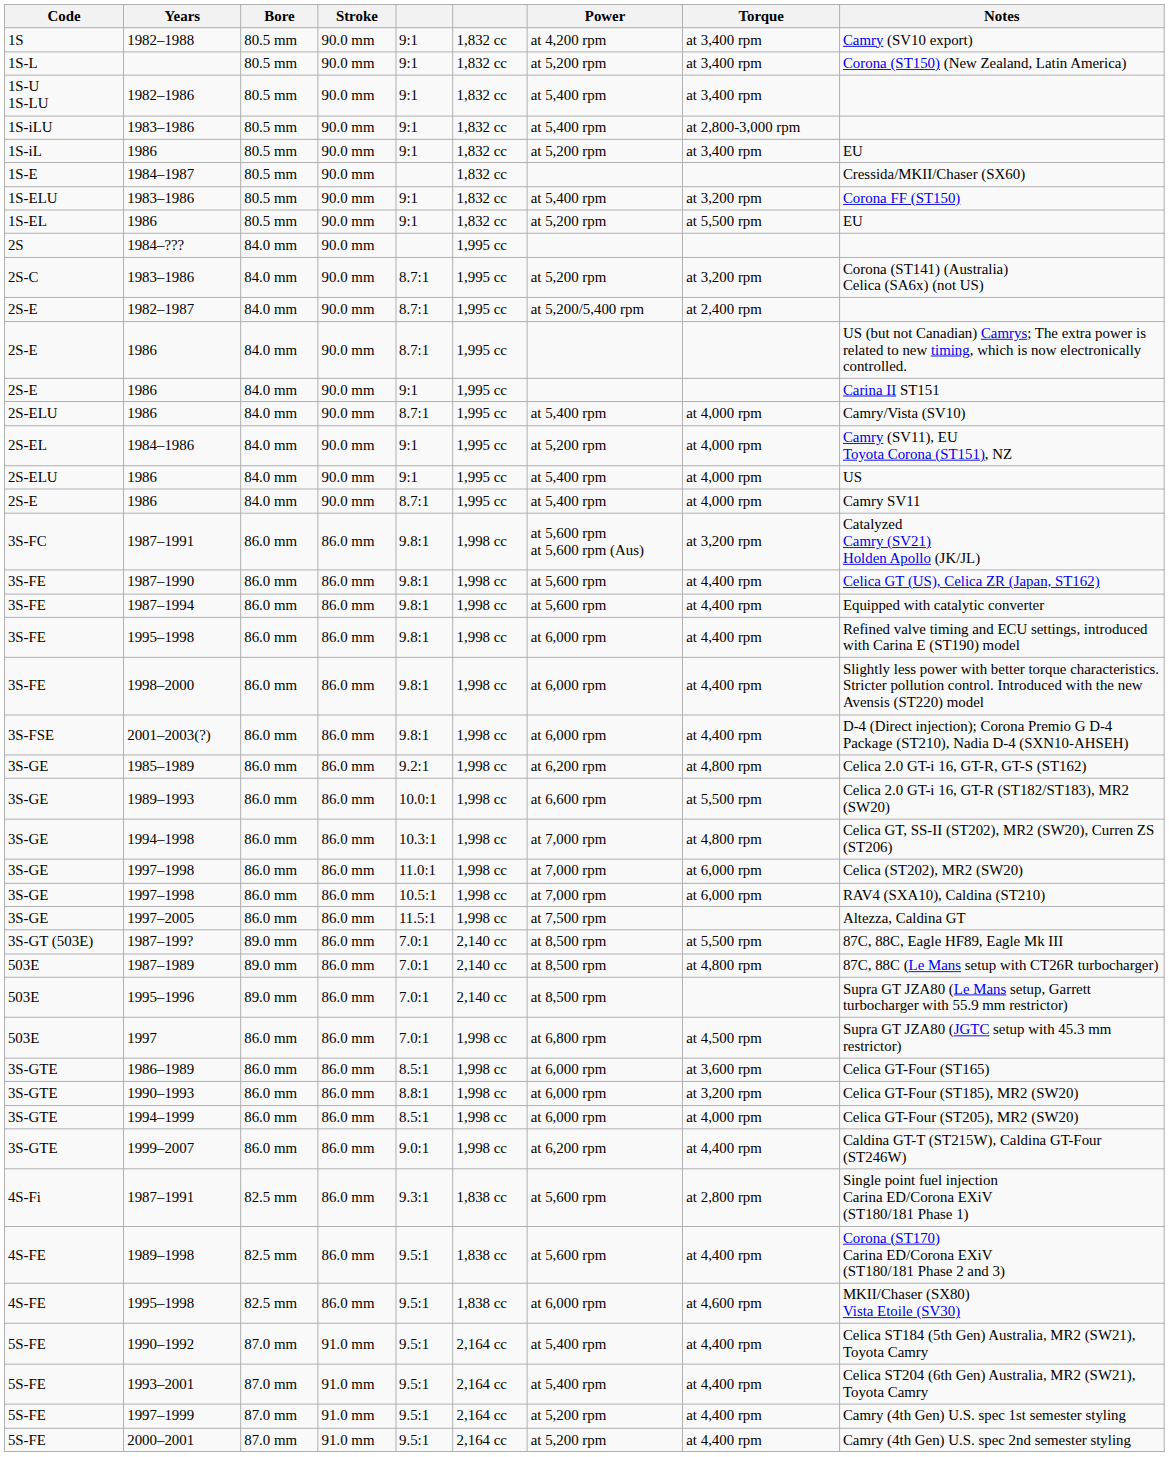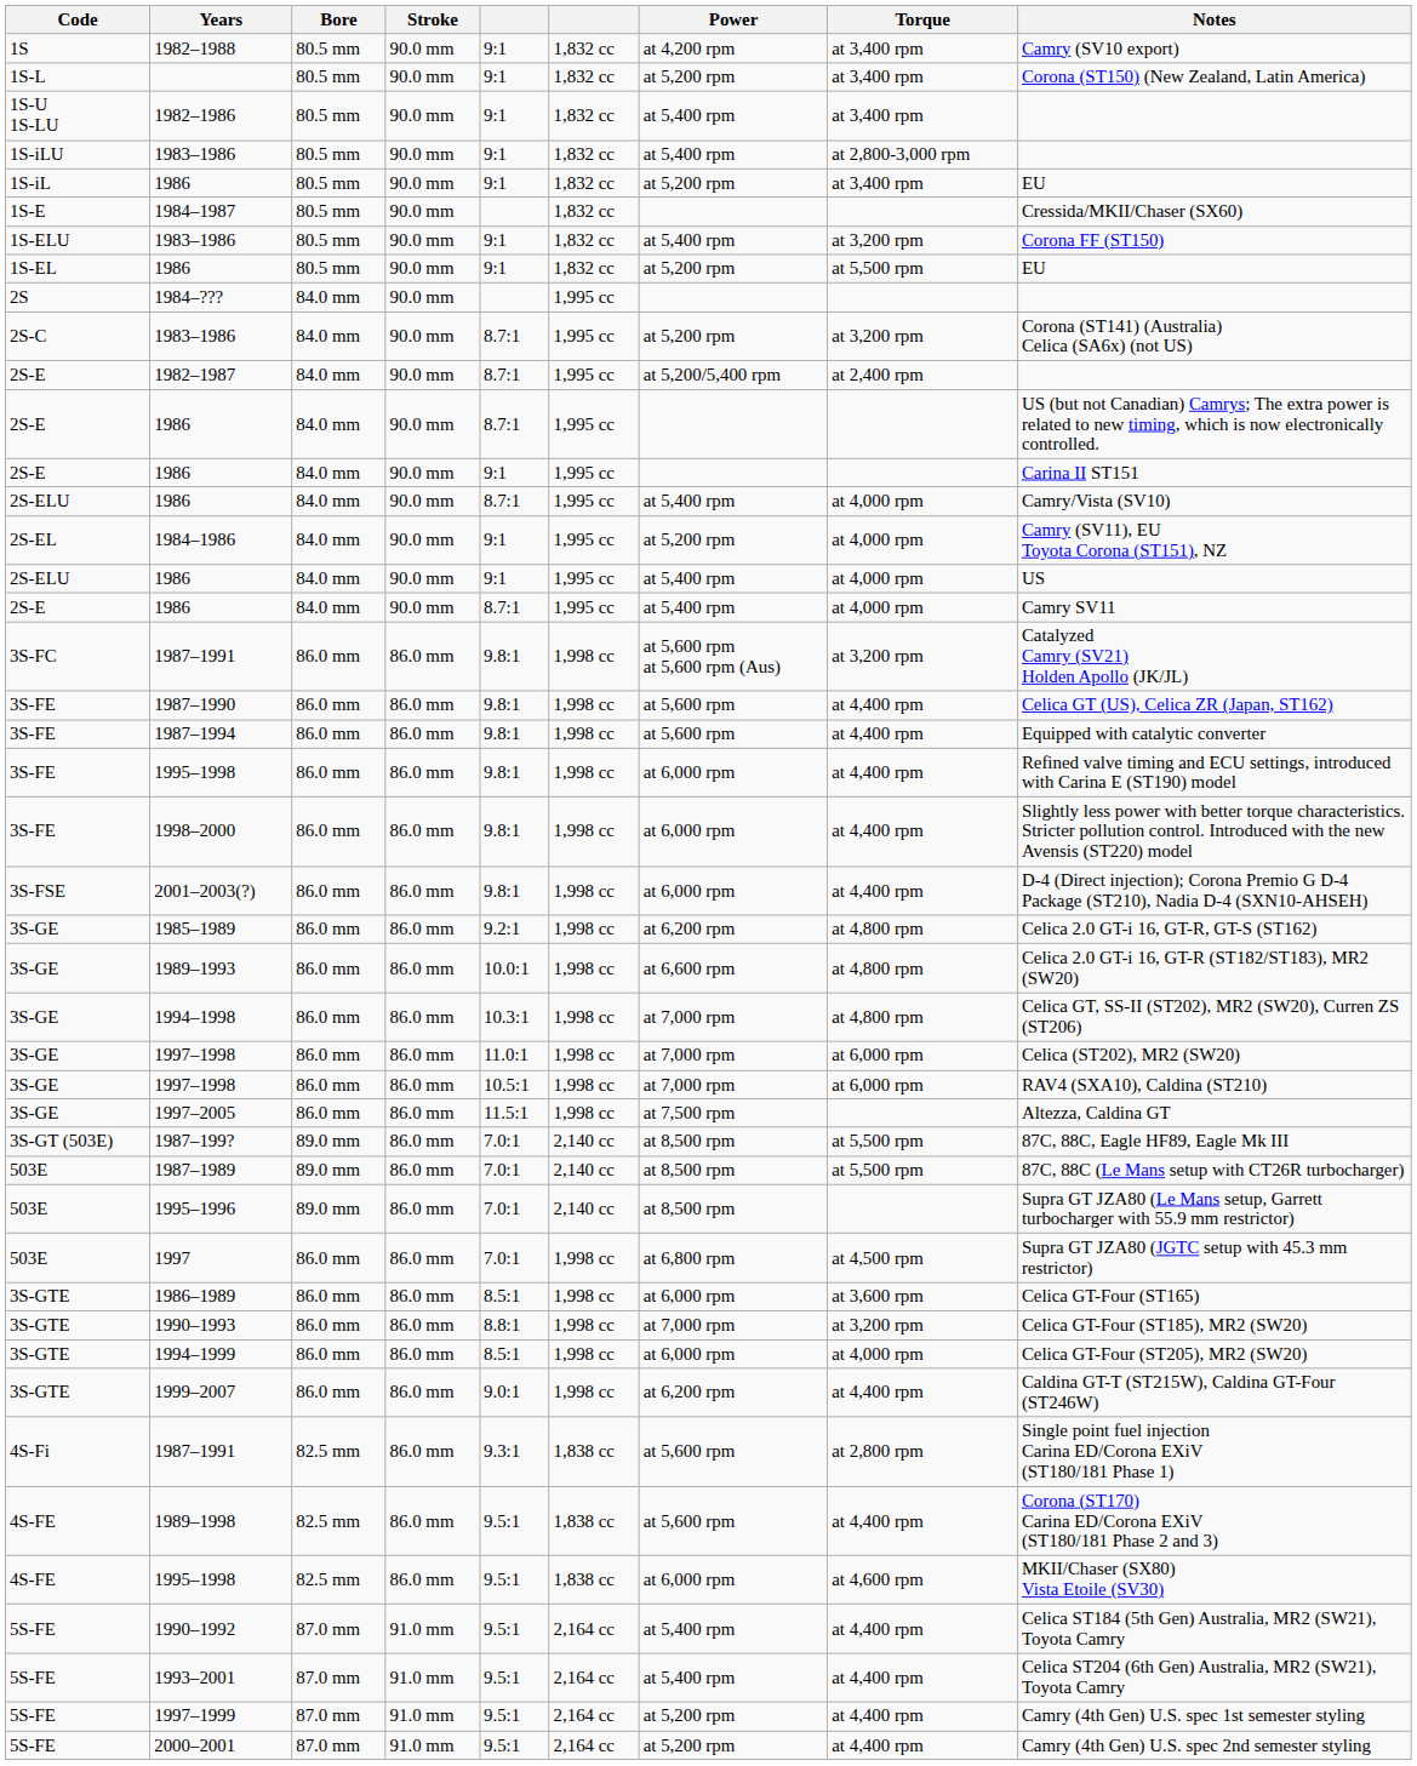 <table class="wikitable">
 <tr>
 <th>Code</th>
 <th>Years</th>
 <th>Bore</th>
 <th>Stroke</th>
 <th></th>
 <th></th>
 <th>Power</th>
 <th>Torque</th>
 <th width="28%;">Notes</th>
 </tr>
 <tr>
 <td>1S</td>
 <td>1982–1988</td>
 <td>80.5 mm</td>
 <td>90.0 mm</td>
 <td>9:1</td>
 <td>1,832 cc</td>
 <td> at 4,200 rpm</td>
 <td> at 3,400 rpm</td>
 <td><a href='#'>Camry</a> (SV10 export)</td>
 </tr>
 <tr>
 <td>1S-L</td>
 <td></td>
 <td>80.5 mm</td>
 <td>90.0 mm</td>
 <td>9:1</td>
 <td>1,832 cc</td>
 <td> at 5,200 rpm</td>
 <td> at 3,400 rpm</td>
 <td><a href='#'>Corona (ST150)</a> (New Zealand, Latin America)</td>
 </tr>
 <tr>
 <td>1S-U<br>1S-LU</td>
 <td>1982–1986</td>
 <td>80.5 mm</td>
 <td>90.0 mm</td>
 <td>9:1</td>
 <td>1,832 cc</td>
 <td> at 5,400 rpm</td>
 <td> at 3,400 rpm</td>
 <td></td>
 </tr>
 <tr>
 <td>1S-iLU</td>
 <td>1983–1986</td>
 <td>80.5 mm</td>
 <td>90.0 mm</td>
 <td>9:1</td>
 <td>1,832 cc</td>
 <td> at 5,400 rpm</td>
 <td> at 2,800-3,000 rpm</td>
 <td></td>
 </tr>
 <tr>
 <td>1S-iL</td>
 <td>1986</td>
 <td>80.5 mm</td>
 <td>90.0 mm</td>
 <td>9:1</td>
 <td>1,832 cc</td>
 <td> at 5,200 rpm</td>
 <td> at 3,400 rpm</td>
 <td>EU</td>
 </tr>
 <tr>
 <td>1S-E</td>
 <td>1984–1987</td>
 <td>80.5 mm</td>
 <td>90.0 mm</td>
 <td></td>
 <td>1,832 cc</td>
 <td></td>
 <td></td>
 <td>Cressida/MKII/Chaser (SX60)</td>
 </tr>
 <tr>
 <td>1S-ELU</td>
 <td>1983–1986</td>
 <td>80.5 mm</td>
 <td>90.0 mm</td>
 <td>9:1</td>
 <td>1,832 cc</td>
 <td> at 5,400 rpm</td>
 <td> at 3,200 rpm</td>
 <td><a href='#'>Corona FF (ST150)</a></td>
 </tr>
 <tr>
 <td>1S-EL</td>
 <td>1986</td>
 <td>80.5 mm</td>
 <td>90.0 mm</td>
 <td>9:1</td>
 <td>1,832 cc</td>
 <td> at 5,200 rpm</td>
 <td> at 5,500 rpm</td>
 <td>EU</td>
 </tr>
 <tr>
 <td>2S</td>
 <td>1984–???</td>
 <td>84.0 mm</td>
 <td>90.0 mm</td>
 <td></td>
 <td>1,995 cc</td>
 <td></td>
 <td></td>
 <td></td>
 </tr>
 <tr>
 <td>2S-C</td>
 <td>1983–1986</td>
 <td>84.0 mm</td>
 <td>90.0 mm</td>
 <td>8.7:1</td>
 <td>1,995 cc</td>
 <td> at 5,200 rpm</td>
 <td> at 3,200 rpm</td>
 <td>Corona (ST141) (Australia)<br>Celica (SA6x) (not US)</td>
 </tr>
 <tr>
 <td>2S-E</td>
 <td>1982–1987</td>
 <td>84.0 mm</td>
 <td>90.0 mm</td>
 <td>8.7:1</td>
 <td>1,995 cc</td>
 <td> at 5,200/5,400 rpm</td>
 <td> at 2,400 rpm</td>
 <td></td>
 </tr>
 <tr>
 <td>2S-E</td>
 <td>1986</td>
 <td>84.0 mm</td>
 <td>90.0 mm</td>
 <td>8.7:1</td>
 <td>1,995 cc</td>
 <td></td>
 <td></td>
 <td>US (but not Canadian) <a href='#'>Camrys</a>; The extra power is related to new <a href='#'>timing</a>, which is now electronically controlled.</td>
 </tr>
 <tr>
 <td>2S-E</td>
 <td>1986</td>
 <td>84.0 mm</td>
 <td>90.0 mm</td>
 <td>9:1</td>
 <td>1,995 cc</td>
 <td></td>
 <td></td>
 <td><a href='#'>Carina II</a> ST151</td>
 </tr>
 <tr>
 <td>2S-ELU</td>
 <td>1986</td>
 <td>84.0 mm</td>
 <td>90.0 mm</td>
 <td>8.7:1</td>
 <td>1,995 cc</td>
 <td> at 5,400 rpm</td>
 <td> at 4,000 rpm</td>
 <td>Camry/Vista (SV10)</td>
 </tr>
 <tr>
 <td>2S-EL</td>
 <td>1984–1986</td>
 <td>84.0 mm</td>
 <td>90.0 mm</td>
 <td>9:1</td>
 <td>1,995 cc</td>
 <td> at 5,200 rpm</td>
 <td> at 4,000 rpm</td>
 <td><a href='#'>Camry</a> (SV11), EU<br><a href='#'>Toyota Corona (ST151)</a>, NZ</td>
 </tr>
 <tr>
 <td>2S-ELU</td>
 <td>1986</td>
 <td>84.0 mm</td>
 <td>90.0 mm</td>
 <td>9:1</td>
 <td>1,995 cc</td>
 <td> at 5,400 rpm</td>
 <td> at 4,000 rpm</td>
 <td>US</td>
 </tr>
 <tr>
 <td>2S-E</td>
 <td>1986</td>
 <td>84.0 mm</td>
 <td>90.0 mm</td>
 <td>8.7:1</td>
 <td>1,995 cc</td>
 <td> at 5,400 rpm</td>
 <td> at 4,000 rpm</td>
 <td>Camry SV11</td>
 </tr>
 <tr>
 <td>3S-FC</td>
 <td>1987–1991</td>
 <td>86.0 mm</td>
 <td>86.0 mm</td>
 <td>9.8:1</td>
 <td>1,998 cc</td>
 <td> at 5,600 rpm<br> at 5,600 rpm (Aus)</td>
 <td> at 3,200 rpm</td>
 <td>Catalyzed<br><a href='#'>Camry (SV21)</a><br><a href='#'>Holden Apollo</a> (JK/JL)</td>
 </tr>
 <tr>
 <td>3S-FE</td>
 <td>1987–1990</td>
 <td>86.0 mm</td>
 <td>86.0 mm</td>
 <td>9.8:1</td>
 <td>1,998 cc</td>
 <td> at 5,600 rpm</td>
 <td> at 4,400 rpm</td>
 <td><a href='#'>Celica GT (US), Celica ZR (Japan, ST162)</a></td>
 </tr>
 <tr>
 <td>3S-FE</td>
 <td>1987–1994</td>
 <td>86.0 mm</td>
 <td>86.0 mm</td>
 <td>9.8:1</td>
 <td>1,998 cc</td>
 <td> at 5,600 rpm</td>
 <td> at 4,400 rpm</td>
 <td>Equipped with catalytic converter</td>
 </tr>
 <tr>
 <td>3S-FE</td>
 <td>1995–1998</td>
 <td>86.0 mm</td>
 <td>86.0 mm</td>
 <td>9.8:1</td>
 <td>1,998 cc</td>
 <td> at 6,000 rpm</td>
 <td> at 4,400 rpm</td>
 <td>Refined valve timing and ECU settings, introduced with Carina E (ST190) model</td>
 </tr>
 <tr>
 <td>3S-FE</td>
 <td>1998–2000</td>
 <td>86.0 mm</td>
 <td>86.0 mm</td>
 <td>9.8:1</td>
 <td>1,998 cc</td>
 <td> at 6,000 rpm</td>
 <td> at 4,400 rpm</td>
 <td>Slightly less power with better torque characteristics. Stricter pollution control. Introduced with the new Avensis (ST220) model</td>
 </tr>
 <tr>
 <td>3S-FSE</td>
 <td>2001–2003(?)</td>
 <td>86.0 mm</td>
 <td>86.0 mm</td>
 <td>9.8:1</td>
 <td>1,998 cc</td>
 <td> at 6,000 rpm</td>
 <td> at 4,400 rpm</td>
 <td>D-4 (Direct injection); Corona Premio G D-4 Package (ST210), Nadia D-4 (SXN10-AHSEH)</td>
 </tr>
 <tr>
 <td>3S-GE</td>
 <td>1985–1989</td>
 <td>86.0 mm</td>
 <td>86.0 mm</td>
 <td>9.2:1</td>
 <td>1,998 cc</td>
 <td> at 6,200 rpm</td>
 <td> at 4,800 rpm</td>
 <td>Celica 2.0 GT-i 16, GT-R, GT-S (ST162)</td>
 </tr>
 <tr>
 <td>3S-GE</td>
 <td>1989–1993</td>
 <td>86.0 mm</td>
 <td>86.0 mm</td>
 <td>10.0:1</td>
 <td>1,998 cc</td>
 <td> at 6,600 rpm</td>
-<td> at 5,500 rpm</td>
+<td> at 4,800 rpm</td>
 <td>Celica 2.0 GT-i 16, GT-R (ST182/ST183), MR2 (SW20)</td>
 </tr>
 <tr>
 <td>3S-GE</td>
 <td>1994–1998</td>
 <td>86.0 mm</td>
 <td>86.0 mm</td>
 <td>10.3:1</td>
 <td>1,998 cc</td>
 <td> at 7,000 rpm</td>
 <td> at 4,800 rpm</td>
 <td>Celica GT, SS-II (ST202), MR2 (SW20), Curren ZS (ST206)</td>
 </tr>
 <tr>
 <td>3S-GE</td>
 <td>1997–1998</td>
 <td>86.0 mm</td>
 <td>86.0 mm</td>
 <td>11.0:1</td>
 <td>1,998 cc</td>
 <td> at 7,000 rpm</td>
 <td> at 6,000 rpm</td>
 <td>Celica (ST202), MR2 (SW20)</td>
 </tr>
 <tr>
 <td>3S-GE</td>
 <td>1997–1998</td>
 <td>86.0 mm</td>
 <td>86.0 mm</td>
 <td>10.5:1</td>
 <td>1,998 cc</td>
 <td> at 7,000 rpm</td>
 <td> at 6,000 rpm</td>
 <td>RAV4 (SXA10), Caldina (ST210)</td>
 </tr>
 <tr>
 <td>3S-GE</td>
 <td>1997–2005</td>
 <td>86.0 mm</td>
 <td>86.0 mm</td>
 <td>11.5:1</td>
 <td>1,998 cc</td>
 <td> at 7,500 rpm</td>
 <td></td>
 <td>Altezza, Caldina GT</td>
 </tr>
 <tr>
 <td>3S-GT (503E)</td>
 <td>1987–199?</td>
 <td>89.0 mm</td>
 <td>86.0 mm</td>
 <td>7.0:1</td>
 <td>2,140 cc</td>
 <td> at 8,500 rpm</td>
 <td> at 5,500 rpm</td>
 <td>87C, 88C, Eagle HF89, Eagle Mk III</td>
 </tr>
 <tr>
 <td>503E</td>
 <td>1987–1989</td>
 <td>89.0 mm</td>
 <td>86.0 mm</td>
 <td>7.0:1</td>
 <td>2,140 cc</td>
 <td> at 8,500 rpm</td>
-<td> at 4,800 rpm</td>
+<td> at 5,500 rpm</td>
 <td>87C, 88C (<a href='#'>Le Mans</a> setup with CT26R turbocharger)</td>
 </tr>
 <tr>
 <td>503E</td>
 <td>1995–1996</td>
 <td>89.0 mm</td>
 <td>86.0 mm</td>
 <td>7.0:1</td>
 <td>2,140 cc</td>
 <td> at 8,500 rpm</td>
 <td></td>
 <td>Supra GT JZA80 (<a href='#'>Le Mans</a> setup, Garrett turbocharger with 55.9 mm restrictor)</td>
 </tr>
 <tr>
 <td>503E</td>
 <td>1997</td>
 <td>86.0 mm</td>
 <td>86.0 mm</td>
 <td>7.0:1</td>
 <td>1,998 cc</td>
 <td> at 6,800 rpm</td>
 <td> at 4,500 rpm</td>
 <td>Supra GT JZA80 (<a href='#'>JGTC</a> setup with 45.3 mm restrictor)</td>
 </tr>
 <tr>
 <td>3S-GTE</td>
 <td>1986–1989</td>
 <td>86.0 mm</td>
 <td>86.0 mm</td>
 <td>8.5:1</td>
 <td>1,998 cc</td>
 <td> at 6,000 rpm</td>
 <td> at 3,600 rpm</td>
 <td>Celica GT-Four (ST165)</td>
 </tr>
 <tr>
 <td>3S-GTE</td>
 <td>1990–1993</td>
 <td>86.0 mm</td>
 <td>86.0 mm</td>
 <td>8.8:1</td>
 <td>1,998 cc</td>
-<td> at 6,000 rpm</td>
+<td> at 7,000 rpm</td>
 <td> at 3,200 rpm</td>
 <td>Celica GT-Four (ST185), MR2 (SW20)</td>
 </tr>
 <tr>
 <td>3S-GTE</td>
 <td>1994–1999</td>
 <td>86.0 mm</td>
 <td>86.0 mm</td>
 <td>8.5:1</td>
 <td>1,998 cc</td>
 <td> at 6,000 rpm</td>
 <td> at 4,000 rpm</td>
 <td>Celica GT-Four (ST205), MR2 (SW20)</td>
 </tr>
 <tr>
 <td>3S-GTE</td>
 <td>1999–2007</td>
 <td>86.0 mm</td>
 <td>86.0 mm</td>
 <td>9.0:1</td>
 <td>1,998 cc</td>
 <td> at 6,200 rpm</td>
 <td> at 4,400 rpm</td>
 <td>Caldina GT-T (ST215W), Caldina GT-Four (ST246W)</td>
 </tr>
 <tr>
 <td>4S-Fi</td>
 <td>1987–1991</td>
 <td>82.5 mm</td>
 <td>86.0 mm</td>
 <td>9.3:1</td>
 <td>1,838 cc</td>
 <td> at 5,600 rpm</td>
 <td> at 2,800 rpm</td>
 <td>Single point fuel injection <br>Carina ED/Corona EXiV<br>(ST180/181 Phase 1)</td>
 </tr>
 <tr>
 <td>4S-FE</td>
 <td>1989–1998</td>
 <td>82.5 mm</td>
 <td>86.0 mm</td>
 <td>9.5:1</td>
 <td>1,838 cc</td>
 <td> at 5,600 rpm</td>
 <td> at 4,400 rpm</td>
 <td><a href='#'>Corona (ST170)</a> <br>Carina ED/Corona EXiV<br>(ST180/181 Phase 2 and 3)</td>
 </tr>
 <tr>
 <td>4S-FE</td>
 <td>1995–1998</td>
 <td>82.5 mm</td>
 <td>86.0 mm</td>
 <td>9.5:1</td>
 <td>1,838 cc</td>
 <td> at 6,000 rpm</td>
 <td> at 4,600 rpm</td>
 <td>MKII/Chaser (SX80)<br><a href='#'>Vista Etoile (SV30)</a></td>
 </tr>
 <tr>
 <td>5S-FE</td>
 <td>1990–1992</td>
 <td>87.0 mm</td>
 <td>91.0 mm</td>
 <td>9.5:1</td>
 <td>2,164 cc</td>
 <td> at 5,400 rpm</td>
 <td> at 4,400 rpm</td>
 <td>Celica ST184 (5th Gen) Australia, MR2 (SW21), Toyota Camry</td>
 </tr>
 <tr>
 <td>5S-FE</td>
 <td>1993–2001</td>
 <td>87.0 mm</td>
 <td>91.0 mm</td>
 <td>9.5:1</td>
 <td>2,164 cc</td>
 <td> at 5,400 rpm</td>
 <td> at 4,400 rpm</td>
 <td>Celica ST204 (6th Gen) Australia, MR2 (SW21), Toyota Camry</td>
 </tr>
 <tr>
 <td>5S-FE</td>
 <td>1997–1999</td>
 <td>87.0 mm</td>
 <td>91.0 mm</td>
 <td>9.5:1</td>
 <td>2,164 cc</td>
 <td> at 5,200 rpm</td>
 <td> at 4,400 rpm</td>
 <td>Camry (4th Gen) U.S. spec 1st semester styling</td>
 </tr>
 <tr>
 <td>5S-FE</td>
 <td>2000–2001</td>
 <td>87.0 mm</td>
 <td>91.0 mm</td>
 <td>9.5:1</td>
 <td>2,164 cc</td>
 <td> at 5,200 rpm</td>
 <td> at 4,400 rpm</td>
 <td>Camry (4th Gen) U.S. spec 2nd semester styling</td>
 </tr>
 </table>
